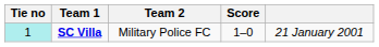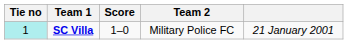 <table class="wikitable" style="text-align:center; width:80%; font-size:100%">
 <tr>
 <th style= width="80px">Tie no</th>
 <th style= width="300px">Team 1</th>
+<th style= width="80px">Score</th>
 <th style= width="300px">Team 2</th>
-<th style= width="80px">Score</th>
 <th style= width="300px"></th>
 </tr>
 <tr>
 <td style="background: paleturquoise;">1</td>
 <td><strong><a href='#'>SC Villa</a></strong></td>
+<td>1–0</td>
 <td>Military Police FC</td>
-<td>1–0</td>
 <td><em>21 January 2001</em></td>
 </tr>
 </table>
